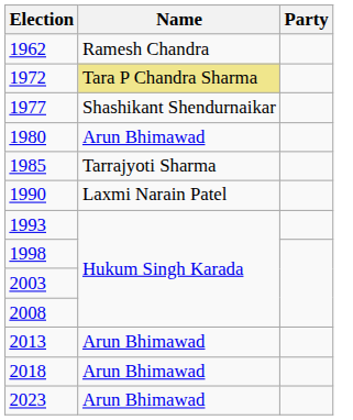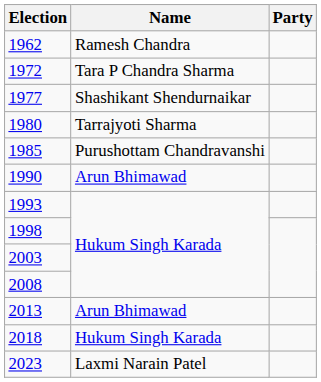 <table class="wikitable sortable">
 <tr>
 <th>Election</th>
 <th>Name</th>
 <th colspan=2>Party</th>
 </tr>
 <tr>
 <td><a href='#'>1962</a></td>
 <td>Ramesh Chandra</td>
 <td></td>
 </tr>
 <tr>
 <td><a href='#'>1972</a></td>
-<td style="background: khaki;">Tara P Chandra Sharma</td>
+<td>Tara P Chandra Sharma</td>
 <td></td>
 </tr>
 <tr>
 <td><a href='#'>1977</a></td>
 <td>Shashikant Shendurnaikar</td>
 <td></td>
 </tr>
 <tr>
 <td><a href='#'>1980</a></td>
-<td><a href='#'>Arun Bhimawad</a></td>
+<td>Tarrajyoti Sharma</td>
 <td></td>
 </tr>
 <tr>
 <td><a href='#'>1985</a></td>
-<td>Tarrajyoti Sharma</td>
+<td>Purushottam Chandravanshi</td>
 <td></td>
 </tr>
 <tr>
 <td><a href='#'>1990</a></td>
-<td>Laxmi Narain Patel</td>
+<td><a href='#'>Arun Bhimawad</a></td>
 </tr>
 <tr>
 <td><a href='#'>1993</a></td>
 <td rowspan="4"><a href='#'>Hukum Singh Karada</a></td>
 <td></td>
 </tr>
 <tr>
 <td><a href='#'>1998</a></td>
 </tr>
 <tr>
 <td><a href='#'>2003</a></td>
 </tr>
 <tr>
 <td><a href='#'>2008</a></td>
 </tr>
 <tr>
 <td><a href='#'>2013</a></td>
 <td><a href='#'>Arun Bhimawad</a></td>
 <td></td>
 </tr>
 <tr>
 <td><a href='#'>2018</a></td>
-<td><a href='#'>Arun Bhimawad</a></td>
+<td><a href='#'>Hukum Singh Karada</a></td>
 <td></td>
 </tr>
 <tr>
 <td><a href='#'>2023</a></td>
-<td><a href='#'>Arun Bhimawad</a></td>
+<td>Laxmi Narain Patel</td>
 <td></td>
 </tr>
 </table>
